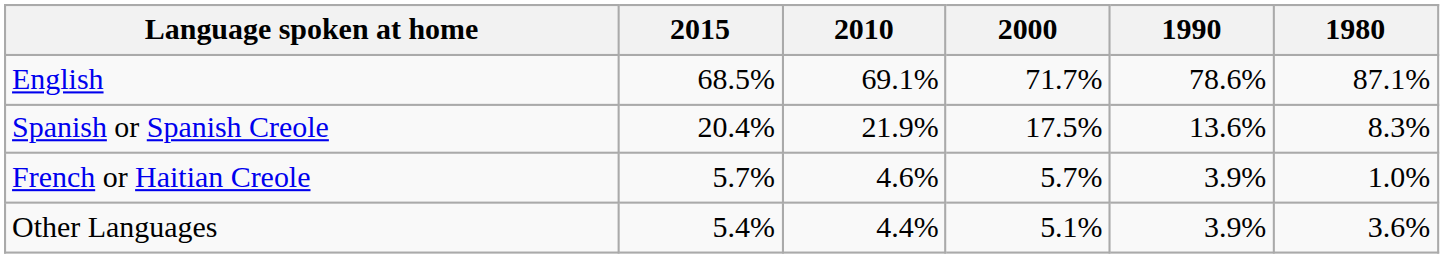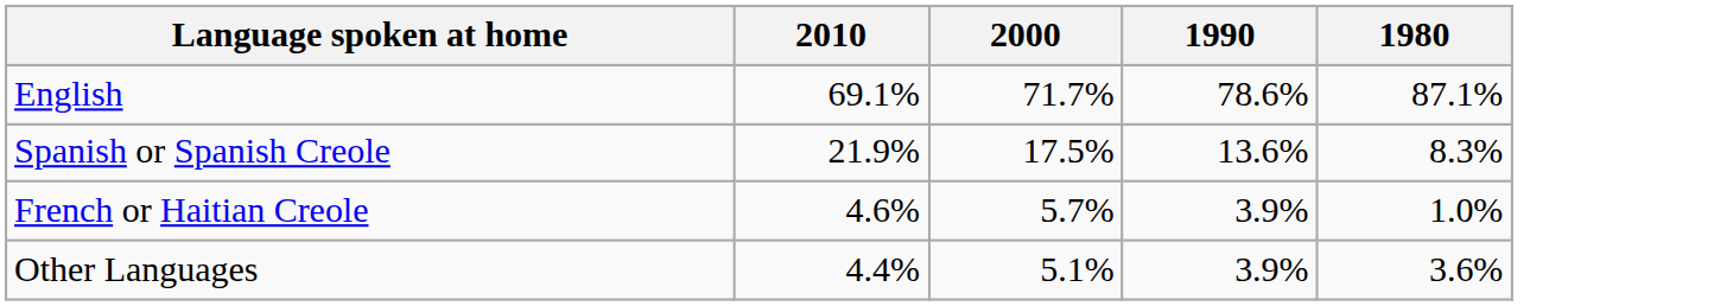 <table class="wikitable" style="font-size: 90%; text-align: right;">
 <tr>
 <th style="width: 20em;">Language spoken at home</th>
-<th style="width: 5em;">2015</th>
 <th style="width: 5em;">2010</th>
 <th style="width: 5em;">2000</th>
 <th style="width: 5em;">1990</th>
 <th style="width: 5em;">1980</th>
 </tr>
 <tr>
 <td style="text-align:left"><a href='#'>English</a></td>
-<td>68.5%</td>
 <td>69.1%</td>
 <td>71.7%</td>
 <td>78.6%</td>
 <td>87.1%</td>
 </tr>
 <tr>
 <td style="text-align:left"><a href='#'>Spanish</a> or <a href='#'>Spanish Creole</a></td>
-<td>20.4%</td>
 <td>21.9%</td>
 <td>17.5%</td>
 <td>13.6%</td>
 <td>8.3%</td>
 </tr>
 <tr>
 <td style="text-align:left"><a href='#'>French</a> or <a href='#'>Haitian Creole</a></td>
-<td>5.7%</td>
 <td>4.6%</td>
 <td>5.7%</td>
 <td>3.9%</td>
 <td>1.0%</td>
 </tr>
 <tr>
 <td style="text-align:left">Other Languages</td>
-<td>5.4%</td>
 <td>4.4%</td>
 <td>5.1%</td>
 <td>3.9%</td>
 <td>3.6%</td>
 </tr>
 </table>
